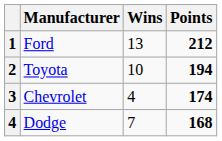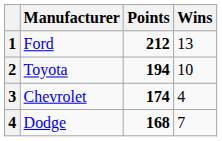 <table class="wikitable" style="font-size: 95%;">
 <tr>
 <th></th>
 <th>Manufacturer</th>
+<th>Points</th>
 <th>Wins</th>
-<th>Points</th>
 </tr>
 <tr>
 <th>1</th>
 <td><a href='#'>Ford</a></td>
+<td align="right"><strong>212</strong></td>
 <td>13</td>
-<td align="right"><strong>212</strong></td>
 </tr>
 <tr>
 <th>2</th>
 <td><a href='#'>Toyota</a></td>
+<td align="right"><strong>194</strong></td>
 <td>10</td>
-<td align="right"><strong>194</strong></td>
 </tr>
 <tr>
 <th>3</th>
 <td><a href='#'>Chevrolet</a></td>
+<td align="right"><strong>174</strong></td>
 <td>4</td>
-<td align="right"><strong>174</strong></td>
 </tr>
 <tr>
 <th>4</th>
 <td><a href='#'>Dodge</a></td>
+<td align="right"><strong>168</strong></td>
 <td>7</td>
-<td align="right"><strong>168</strong></td>
 </tr>
 </table>
